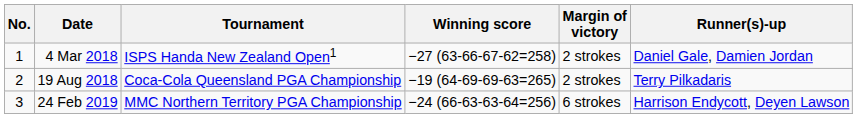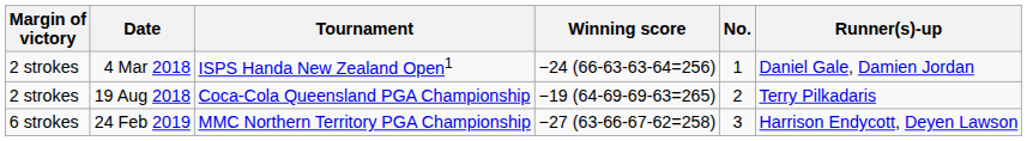 <table class="wikitable" style="font-size:95%;">
 <tr>
-<th>No.</th>
+<th>Margin of<br>victory</th>
 <th>Date</th>
 <th>Tournament</th>
 <th>Winning score</th>
-<th>Margin of<br>victory</th>
+<th>No.</th>
 <th>Runner(s)-up</th>
 </tr>
 <tr>
-<td align=center>1</td>
+<td>2 strokes</td>
 <td align=right>4 Mar <a href='#'>2018</a></td>
 <td><a href='#'>ISPS Handa New Zealand Open</a><sup>1</sup></td>
-<td>−27 (63-66-67-62=258)</td>
-<td>2 strokes</td>
+<td>−24 (66-63-63-64=256)</td>
+<td align=center>1</td>
 <td> <a href='#'>Daniel Gale</a>,  <a href='#'>Damien Jordan</a></td>
 </tr>
 <tr>
-<td align=center>2</td>
+<td>2 strokes</td>
 <td align=right>19 Aug <a href='#'>2018</a></td>
 <td><a href='#'>Coca-Cola Queensland PGA Championship</a></td>
 <td>−19 (64-69-69-63=265)</td>
-<td>2 strokes</td>
+<td align=center>2</td>
 <td> <a href='#'>Terry Pilkadaris</a></td>
 </tr>
 <tr>
-<td align=center>3</td>
+<td>6 strokes</td>
 <td align=right>24 Feb <a href='#'>2019</a></td>
 <td><a href='#'>MMC Northern Territory PGA Championship</a></td>
-<td>−24 (66-63-63-64=256)</td>
-<td>6 strokes</td>
+<td>−27 (63-66-67-62=258)</td>
+<td align=center>3</td>
 <td> <a href='#'>Harrison Endycott</a>,  <a href='#'>Deyen Lawson</a></td>
 </tr>
 </table>
